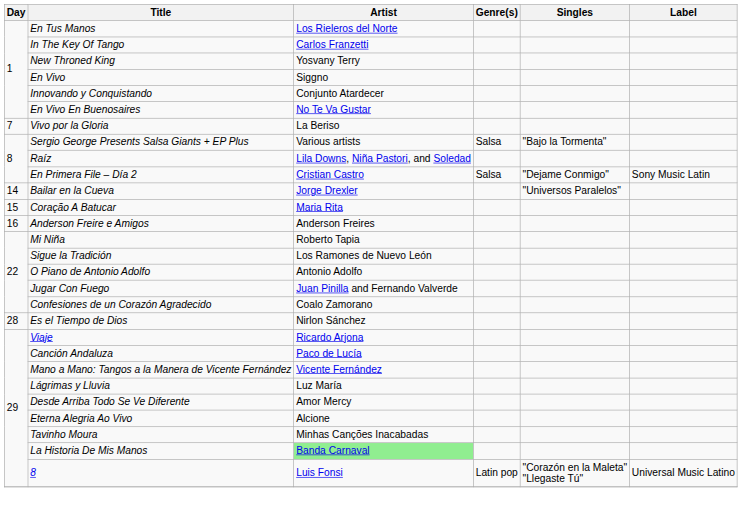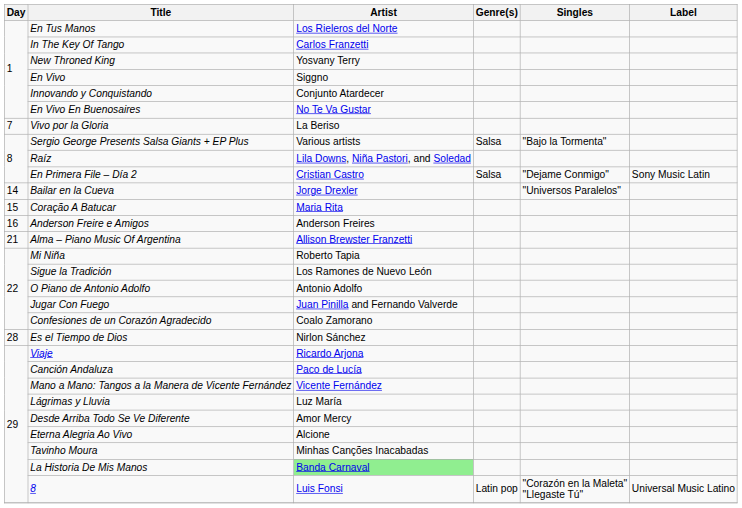 <table class="wikitable sortable" style="text-align: left;">
 <tr>
 <th>Day</th>
 <th>Title</th>
 <th>Artist</th>
 <th>Genre(s)</th>
 <th>Singles</th>
 <th>Label</th>
 </tr>
 <tr>
 <td rowspan="6">1</td>
 <td><em>En Tus Manos</em></td>
 <td><a href='#'>Los Rieleros del Norte</a></td>
 <td></td>
 <td></td>
 <td></td>
 </tr>
 <tr>
 <td><em>In The Key Of Tango</em></td>
 <td><a href='#'>Carlos Franzetti</a></td>
 <td></td>
 <td></td>
 <td></td>
 </tr>
 <tr>
 <td><em>New Throned King</em></td>
 <td>Yosvany Terry</td>
 <td></td>
 <td></td>
 <td></td>
 </tr>
 <tr>
 <td><em>En Vivo</em></td>
 <td>Siggno</td>
 <td></td>
 <td></td>
 <td></td>
 </tr>
 <tr>
 <td><em>Innovando y Conquistando</em></td>
 <td>Conjunto Atardecer</td>
 <td></td>
 <td></td>
 <td></td>
 </tr>
 <tr>
 <td><em>En Vivo En Buenosaires</em></td>
 <td><a href='#'>No Te Va Gustar</a></td>
 <td></td>
 <td></td>
 <td></td>
 </tr>
 <tr>
 <td>7</td>
 <td><em>Vivo por la Gloria</em></td>
 <td>La Beriso</td>
 <td></td>
 <td></td>
 <td></td>
 </tr>
 <tr>
 <td rowspan="3">8</td>
 <td><em>Sergio George Presents Salsa Giants + EP Plus</em></td>
 <td>Various artists</td>
 <td>Salsa</td>
 <td>"Bajo la Tormenta"</td>
 <td></td>
 </tr>
 <tr>
 <td><em>Raíz</em></td>
 <td><a href='#'>Lila Downs</a>, <a href='#'>Niña Pastori</a>, and <a href='#'>Soledad</a></td>
 <td></td>
 <td></td>
 <td></td>
 </tr>
 <tr>
 <td><em>En Primera File – Día 2</em></td>
 <td><a href='#'>Cristian Castro</a></td>
 <td>Salsa</td>
 <td>"Dejame Conmigo"</td>
 <td>Sony Music Latin</td>
 </tr>
 <tr>
 <td>14</td>
 <td><em>Bailar en la Cueva</em></td>
 <td><a href='#'>Jorge Drexler</a></td>
 <td></td>
 <td>"Universos Paralelos"</td>
 <td></td>
 </tr>
 <tr>
 <td>15</td>
 <td><em>Coração A Batucar</em></td>
 <td><a href='#'>Maria Rita</a></td>
 <td></td>
 <td></td>
 <td></td>
 </tr>
 <tr>
 <td>16</td>
 <td><em>Anderson Freire e Amigos</em></td>
 <td>Anderson Freires</td>
+<td></td>
+<td></td>
+<td></td>
+</tr>
+<tr>
+<td>21</td>
+<td><em>Alma – Piano Music Of Argentina</em></td>
+<td><a href='#'>Allison Brewster Franzetti</a></td>
 <td></td>
 <td></td>
 <td></td>
 </tr>
 <tr>
 <td rowspan="5">22</td>
 <td><em>Mi Niña</em></td>
 <td>Roberto Tapia</td>
 <td></td>
 <td></td>
 <td></td>
 </tr>
 <tr>
 <td><em>Sigue la Tradición</em></td>
 <td>Los Ramones de Nuevo León</td>
 <td></td>
 <td></td>
 <td></td>
 </tr>
 <tr>
 <td><em>O Piano de Antonio Adolfo</em></td>
 <td>Antonio Adolfo</td>
 <td></td>
 <td></td>
 <td></td>
 </tr>
 <tr>
 <td><em>Jugar Con Fuego</em></td>
 <td><a href='#'>Juan Pinilla</a> and Fernando Valverde</td>
 <td></td>
 <td></td>
 <td></td>
 </tr>
 <tr>
 <td><em>Confesiones de un Corazón Agradecido</em></td>
 <td>Coalo Zamorano</td>
 <td></td>
 <td></td>
 <td></td>
 </tr>
 <tr>
 <td>28</td>
 <td><em>Es el Tiempo de Dios</em></td>
 <td>Nirlon Sánchez</td>
 <td></td>
 <td></td>
 <td></td>
 </tr>
 <tr>
 <td rowspan="9">29</td>
 <td><em><a href='#'>Viaje</a></em></td>
 <td><a href='#'>Ricardo Arjona</a></td>
 <td></td>
 <td></td>
 <td></td>
 </tr>
 <tr>
 <td><em>Canción Andaluza</em></td>
 <td><a href='#'>Paco de Lucía</a></td>
 <td></td>
 <td></td>
 <td></td>
 </tr>
 <tr>
 <td><em>Mano a Mano: Tangos a la Manera de Vicente Fernández</em></td>
 <td><a href='#'>Vicente Fernández</a></td>
 <td></td>
 <td></td>
 <td></td>
 </tr>
 <tr>
 <td><em>Lágrimas y Lluvia</em></td>
 <td>Luz María</td>
 <td></td>
 <td></td>
 <td></td>
 </tr>
 <tr>
 <td><em>Desde Arriba Todo Se Ve Diferente</em></td>
 <td>Amor Mercy</td>
 <td></td>
 <td></td>
 <td></td>
 </tr>
 <tr>
 <td><em>Eterna Alegria Ao Vivo</em></td>
 <td>Alcione</td>
 <td></td>
 <td></td>
 <td></td>
 </tr>
 <tr>
 <td><em>Tavinho Moura</em></td>
 <td>Minhas Canções Inacabadas</td>
 <td></td>
 <td></td>
 <td></td>
 </tr>
 <tr>
 <td><em>La Historia De Mis Manos</em></td>
 <td style="background: lightgreen;"><a href='#'>Banda Carnaval</a></td>
 <td></td>
 <td></td>
 <td></td>
 </tr>
 <tr>
 <td><em><a href='#'>8</a></em></td>
 <td><a href='#'>Luis Fonsi</a></td>
 <td>Latin pop</td>
 <td>"Corazón en la Maleta"<br>"Llegaste Tú"</td>
 <td>Universal Music Latino</td>
 </tr>
 <tr>
 </tr>
 </table>
